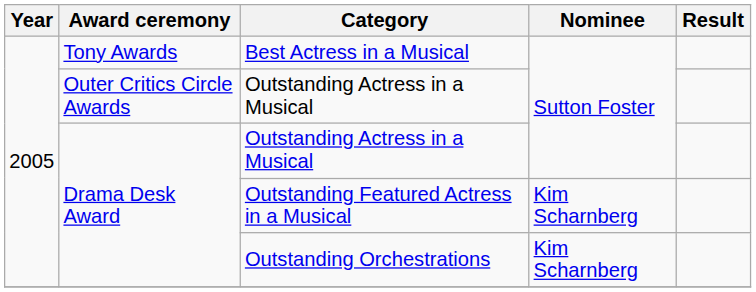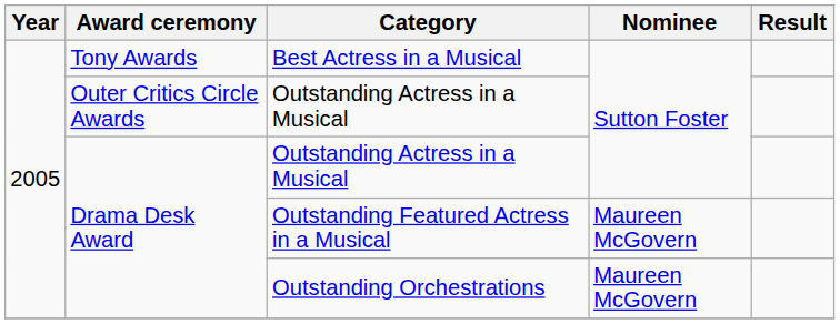 <table class="wikitable" width="95%">
 <tr>
 <th width="5%">Year</th>
 <th width="25%">Award ceremony</th>
 <th width="40%">Category</th>
 <th width="20%">Nominee</th>
 <th width="10%">Result</th>
 </tr>
 <tr>
 <td rowspan="5" align="center">2005</td>
 <td><a href='#'>Tony Awards</a></td>
 <td><a href='#'>Best Actress in a Musical</a></td>
 <td rowspan=3><a href='#'>Sutton Foster</a></td>
 <td></td>
 </tr>
 <tr>
 <td><a href='#'>Outer Critics Circle Awards</a></td>
 <td>Outstanding Actress in a Musical</td>
 <td></td>
 </tr>
 <tr>
 <td rowspan=3><a href='#'>Drama Desk Award</a></td>
 <td><a href='#'>Outstanding Actress in a Musical</a></td>
 <td></td>
 </tr>
 <tr>
 <td><a href='#'>Outstanding Featured Actress in a Musical</a></td>
-<td><a href='#'>Kim Scharnberg</a></td>
+<td><a href='#'>Maureen McGovern</a></td>
 <td></td>
 </tr>
 <tr>
 <td><a href='#'>Outstanding Orchestrations</a></td>
-<td><a href='#'>Kim Scharnberg</a></td>
+<td><a href='#'>Maureen McGovern</a></td>
 <td></td>
 </tr>
 <tr>
 </tr>
 </table>
